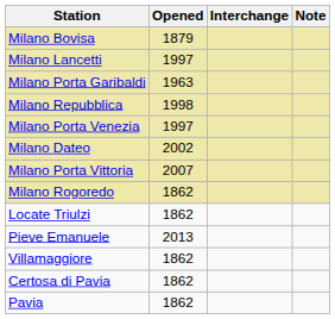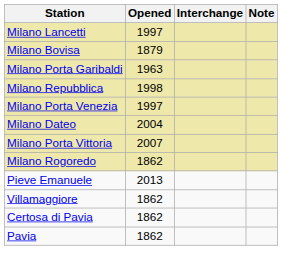 <table class="wikitable" style="text-align:left;">
 <tr>
 <th>Station</th>
 <th>Opened</th>
 <th>Interchange</th>
 <th>Note</th>
 </tr>
 <tr bgcolor="#eee8aa">
+<td><a href='#'>Milano Lancetti</a></td>
+<td align=center>1997</td>
+<td>    </td>
+<td></td>
+</tr>
+<tr bgcolor="#eee8aa">
 <td><a href='#'>Milano Bovisa</a></td>
 <td align=center>1879</td>
 <td>      <a href='#'></a> </td>
-<td></td>
-</tr>
-<tr bgcolor="#eee8aa">
-<td><a href='#'>Milano Lancetti</a></td>
-<td align=center>1997</td>
-<td>    </td>
 <td></td>
 </tr>
 <tr bgcolor="#eee8aa">
 <td><a href='#'>Milano Porta Garibaldi</a></td>
 <td align=center>1963</td>
 <td>            <a href='#'></a> </td>
 <td></td>
 </tr>
 <tr bgcolor="#eee8aa">
 <td><a href='#'>Milano Repubblica</a></td>
 <td align=center>1998</td>
 <td>     </td>
 <td></td>
 </tr>
 <tr bgcolor="#eee8aa">
 <td><a href='#'>Milano Porta Venezia</a></td>
 <td align=center>1997</td>
 <td>     </td>
 <td></td>
 </tr>
 <tr bgcolor="#eee8aa">
 <td><a href='#'>Milano Dateo</a></td>
-<td align=center>2002</td>
+<td align=center>2004</td>
 <td>     </td>
 <td></td>
 </tr>
 <tr bgcolor="#eee8aa">
 <td><a href='#'>Milano Porta Vittoria</a></td>
 <td align=center>2007</td>
 <td>    </td>
 <td></td>
 </tr>
 <tr bgcolor="#eee8aa">
 <td><a href='#'>Milano Rogoredo</a></td>
 <td align=center>1862</td>
 <td>      </td>
-<td></td>
-</tr>
-<tr>
-<td><a href='#'>Locate Triulzi</a></td>
-<td align=center>1862</td>
-<td></td>
 <td></td>
 </tr>
 <tr>
 <td><a href='#'>Pieve Emanuele</a></td>
 <td align=center>2013</td>
 <td></td>
 <td></td>
 </tr>
 <tr>
 <td><a href='#'>Villamaggiore</a></td>
 <td align=center>1862</td>
 <td></td>
 <td></td>
 </tr>
 <tr>
 <td><a href='#'>Certosa di Pavia</a></td>
 <td align=center>1862</td>
 <td></td>
 <td></td>
 </tr>
 <tr>
 <td><a href='#'>Pavia</a></td>
 <td align=center>1862</td>
 <td></td>
 <td></td>
 </tr>
 </table>
